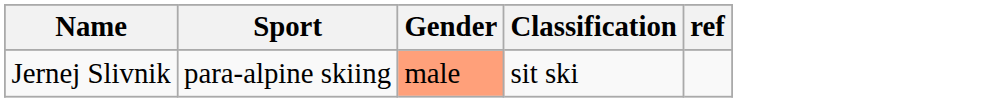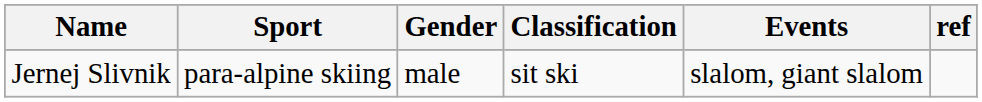 <table class="wikitable">
 <tr>
 <th>Name</th>
 <th>Sport</th>
 <th>Gender</th>
 <th>Classification</th>
+<th>Events</th>
 <th>ref</th>
 </tr>
 <tr>
 <td>Jernej Slivnik</td>
 <td>para-alpine skiing</td>
-<td style="background: lightsalmon;">male</td>
+<td>male</td>
 <td>sit ski</td>
+<td>slalom, giant slalom</td>
 <td></td>
 </tr>
 </table>
